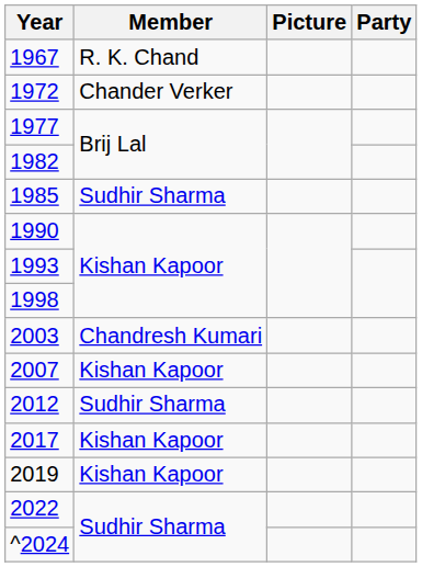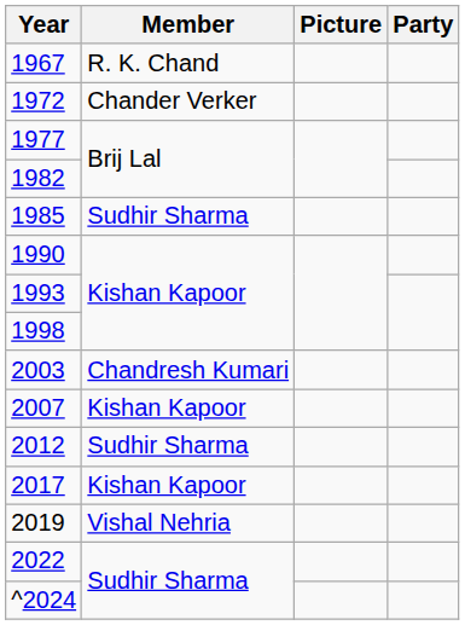 <table class="wikitable sortable">
 <tr>
 <th>Year</th>
 <th>Member</th>
 <th>Picture</th>
 <th colspan="2">Party</th>
 </tr>
 <tr>
 <td><a href='#'>1967</a></td>
 <td>R. K. Chand</td>
 <td></td>
 <td></td>
 </tr>
 <tr>
 <td><a href='#'>1972</a></td>
 <td>Chander Verker</td>
 <td></td>
 </tr>
 <tr>
 <td><a href='#'>1977</a></td>
 <td rowspan=2>Brij Lal</td>
 <td rowspan=2></td>
 <td></td>
 </tr>
 <tr>
 <td><a href='#'>1982</a></td>
 <td></td>
 </tr>
 <tr>
 <td><a href='#'>1985</a></td>
 <td><a href='#'>Sudhir Sharma</a></td>
 <td></td>
 <td></td>
 </tr>
 <tr>
 <td><a href='#'>1990</a></td>
 <td rowspan=3><a href='#'>Kishan Kapoor</a></td>
 <td rowspan=3></td>
 <td></td>
 </tr>
 <tr>
 <td><a href='#'>1993</a></td>
 </tr>
 <tr>
 <td><a href='#'>1998</a></td>
 </tr>
 <tr>
 <td><a href='#'>2003</a></td>
 <td><a href='#'>Chandresh Kumari</a></td>
 <td></td>
 <td></td>
 </tr>
 <tr>
 <td><a href='#'>2007</a></td>
 <td><a href='#'>Kishan Kapoor</a></td>
 <td></td>
 <td></td>
 </tr>
 <tr>
 <td><a href='#'>2012</a></td>
 <td><a href='#'>Sudhir Sharma</a></td>
 <td></td>
 <td></td>
 </tr>
 <tr>
 <td><a href='#'>2017</a></td>
 <td><a href='#'>Kishan Kapoor</a></td>
 <td></td>
 <td></td>
 </tr>
 <tr>
 <td>2019</td>
-<td><a href='#'>Kishan Kapoor</a></td>
+<td><a href='#'>Vishal Nehria</a></td>
 <td></td>
 </tr>
 <tr>
 <td><a href='#'>2022</a></td>
 <td rowspan=2><a href='#'>Sudhir Sharma</a></td>
 <td></td>
 <td></td>
 </tr>
 <tr>
 <td>^<a href='#'>2024</a></td>
 <td></td>
 <td></td>
 </tr>
 </table>
